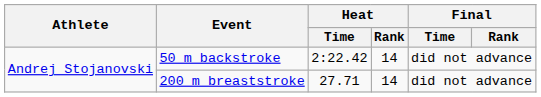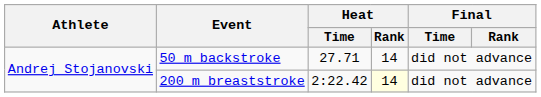 <table class=wikitable style="font-size:90%">
 <tr>
 <th rowspan="2">Athlete</th>
 <th rowspan="2">Event</th>
 <th colspan="2">Heat</th>
 <th colspan="2">Final</th>
 </tr>
 <tr style="font-size:95%">
 <th>Time</th>
 <th>Rank</th>
 <th>Time</th>
 <th>Rank</th>
 </tr>
 <tr align=center>
 <td align=left rowspan="2"><a href='#'>Andrej Stojanovski</a></td>
 <td align=left><a href='#'>50 m backstroke</a></td>
-<td>2:22.42</td>
+<td>27.71</td>
 <td>14</td>
 <td colspan="2">did not advance</td>
 </tr>
 <tr align=center>
 <td align=left><a href='#'>200 m breaststroke</a></td>
-<td>27.71</td>
-<td>14</td>
+<td>2:22.42</td>
+<td style="background: lightyellow;">14</td>
 <td colspan="2">did not advance</td>
 </tr>
 </table>
